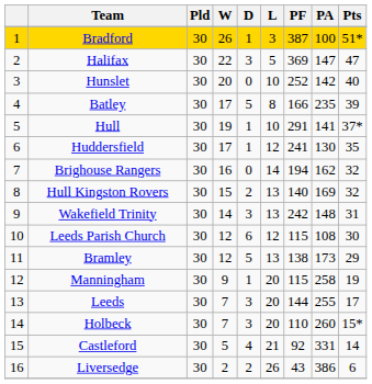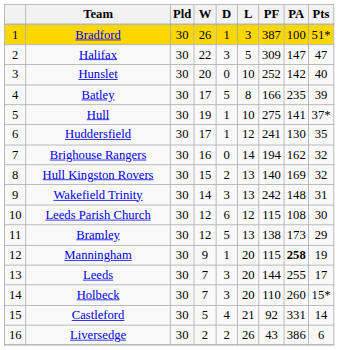 <table class="wikitable" style="text-align:center;">
 <tr>
 <th width=20 abbr="Position"></th>
 <th width=175>Team</th>
 <th width=20 abbr="Played">Pld</th>
 <th width=20 abbr="Won">W</th>
 <th width=20 abbr="Drawn">D</th>
 <th width=20 abbr="Lost">L</th>
 <th width=20 abbr="Points for">PF</th>
 <th width=20 abbr="Points against">PA</th>
 <th width=20 abbr="Points">Pts</th>
 </tr>
 <tr>
 </tr>
 <tr align=center style="background:#FFD700;">
 <td>1</td>
 <td><a href='#'>Bradford</a></td>
 <td>30</td>
 <td>26</td>
 <td>1</td>
 <td>3</td>
 <td>387</td>
 <td>100</td>
 <td>51*</td>
 </tr>
 <tr align=center style="background:">
 <td>2</td>
 <td><a href='#'>Halifax</a></td>
 <td>30</td>
 <td>22</td>
 <td>3</td>
 <td>5</td>
-<td>369</td>
+<td>309</td>
 <td>147</td>
 <td>47</td>
 </tr>
 <tr align=center style="background:">
 <td>3</td>
 <td><a href='#'>Hunslet</a></td>
 <td>30</td>
 <td>20</td>
 <td>0</td>
 <td>10</td>
 <td>252</td>
 <td>142</td>
 <td>40</td>
 </tr>
 <tr align=center style="background:">
 <td>4</td>
 <td><a href='#'>Batley</a></td>
 <td>30</td>
 <td>17</td>
 <td>5</td>
 <td>8</td>
 <td>166</td>
 <td>235</td>
 <td>39</td>
 </tr>
 <tr align=center style="background:">
 <td>5</td>
 <td><a href='#'>Hull</a></td>
 <td>30</td>
 <td>19</td>
 <td>1</td>
 <td>10</td>
-<td>291</td>
+<td>275</td>
 <td>141</td>
 <td>37*</td>
 </tr>
 <tr align=center style="background:">
 <td>6</td>
 <td><a href='#'>Huddersfield</a></td>
 <td>30</td>
 <td>17</td>
 <td>1</td>
 <td>12</td>
 <td>241</td>
 <td>130</td>
 <td>35</td>
 </tr>
 <tr align=center style="background:">
 <td>7</td>
 <td><a href='#'>Brighouse Rangers</a></td>
 <td>30</td>
 <td>16</td>
 <td>0</td>
 <td>14</td>
 <td>194</td>
 <td>162</td>
 <td>32</td>
 </tr>
 <tr align=center style="background:">
 <td>8</td>
 <td><a href='#'>Hull Kingston Rovers</a></td>
 <td>30</td>
 <td>15</td>
 <td>2</td>
 <td>13</td>
 <td>140</td>
 <td>169</td>
 <td>32</td>
 </tr>
 <tr align=center style="background:">
 <td>9</td>
 <td><a href='#'>Wakefield Trinity</a></td>
 <td>30</td>
 <td>14</td>
 <td>3</td>
 <td>13</td>
 <td>242</td>
 <td>148</td>
 <td>31</td>
 </tr>
 <tr align=center style="background:">
 <td>10</td>
 <td><a href='#'>Leeds Parish Church</a></td>
 <td>30</td>
 <td>12</td>
 <td>6</td>
 <td>12</td>
 <td>115</td>
 <td>108</td>
 <td>30</td>
 </tr>
 <tr align=center style="background:">
 <td>11</td>
 <td><a href='#'>Bramley</a></td>
 <td>30</td>
 <td>12</td>
 <td>5</td>
 <td>13</td>
 <td>138</td>
 <td>173</td>
 <td>29</td>
 </tr>
 <tr align=center style="background:">
 <td>12</td>
 <td><a href='#'>Manningham</a></td>
 <td>30</td>
 <td>9</td>
 <td>1</td>
 <td>20</td>
 <td>115</td>
-<td>258</td>
+<td><strong>258</strong></td>
 <td>19</td>
 </tr>
 <tr align=center style="background:">
 <td>13</td>
 <td><a href='#'>Leeds</a></td>
 <td>30</td>
 <td>7</td>
 <td>3</td>
 <td>20</td>
 <td>144</td>
 <td>255</td>
 <td>17</td>
 </tr>
 <tr align=center style="background:">
 <td>14</td>
 <td><a href='#'>Holbeck</a></td>
 <td>30</td>
 <td>7</td>
 <td>3</td>
 <td>20</td>
 <td>110</td>
 <td>260</td>
 <td>15*</td>
 </tr>
 <tr align=center style="background:">
 <td>15</td>
 <td><a href='#'>Castleford</a></td>
 <td>30</td>
 <td>5</td>
 <td>4</td>
 <td>21</td>
 <td>92</td>
 <td>331</td>
 <td>14</td>
 </tr>
 <tr align=center style="background:">
 <td>16</td>
 <td><a href='#'>Liversedge</a></td>
 <td>30</td>
 <td>2</td>
 <td>2</td>
 <td>26</td>
 <td>43</td>
 <td>386</td>
 <td>6</td>
 </tr>
 <tr --->
 </tr>
 </table>
